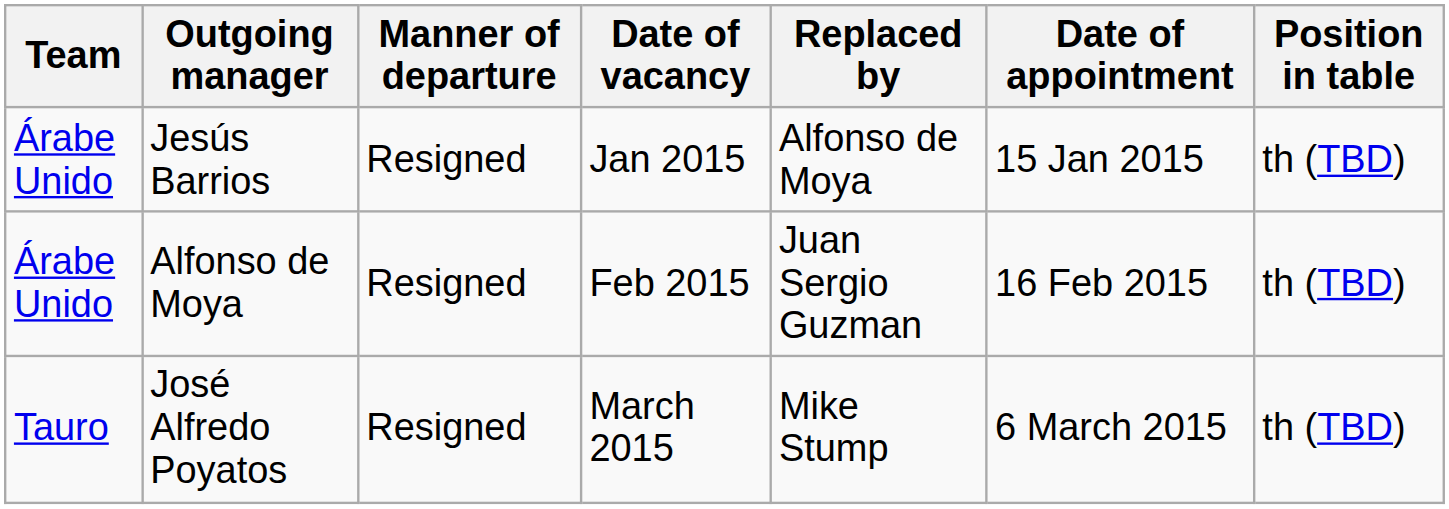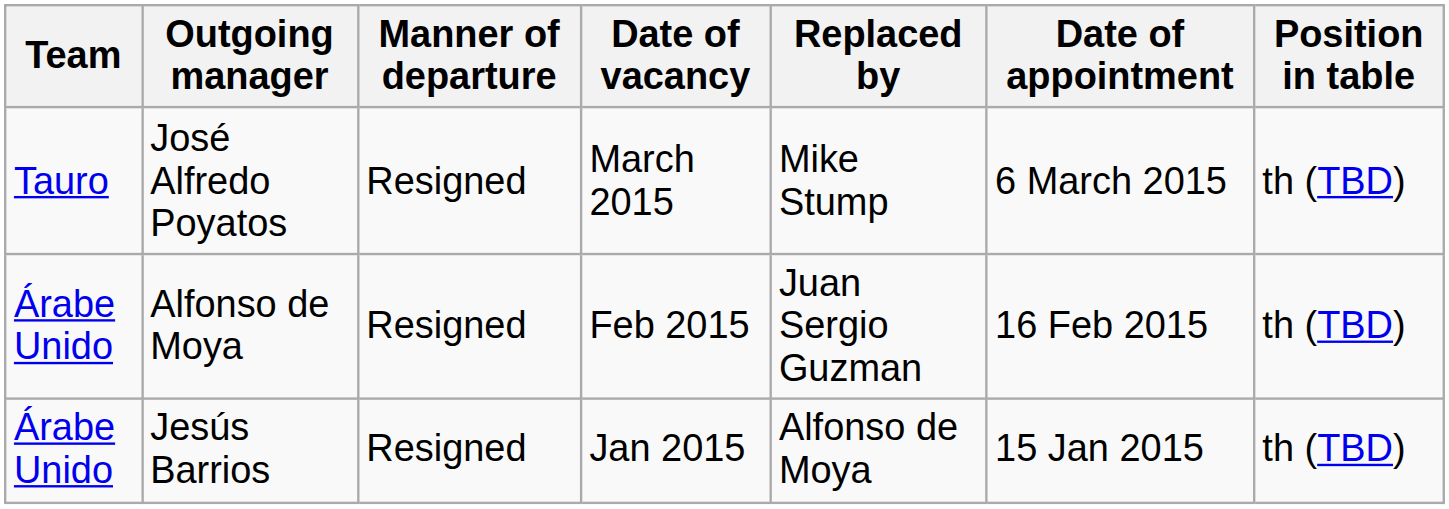 <table class="wikitable">
 <tr>
 <th>Team</th>
 <th>Outgoing manager</th>
 <th>Manner of departure</th>
 <th>Date of vacancy</th>
 <th>Replaced by</th>
 <th>Date of appointment</th>
 <th>Position in table</th>
 </tr>
 <tr>
-<td><a href='#'>Árabe Unido</a></td>
-<td> Jesús Barrios</td>
+<td><a href='#'>Tauro</a></td>
+<td> José Alfredo Poyatos</td>
 <td>Resigned</td>
-<td>Jan 2015</td>
-<td> Alfonso de Moya</td>
-<td>15 Jan 2015</td>
+<td>March 2015</td>
+<td> Mike Stump</td>
+<td>6 March 2015</td>
 <td>th (<a href='#'>TBD</a>)</td>
 </tr>
 <tr>
 <td><a href='#'>Árabe Unido</a></td>
 <td> Alfonso de Moya</td>
 <td>Resigned</td>
 <td>Feb 2015</td>
 <td> Juan Sergio Guzman</td>
 <td>16 Feb 2015</td>
 <td>th (<a href='#'>TBD</a>)</td>
 </tr>
 <tr>
-<td><a href='#'>Tauro</a></td>
-<td> José Alfredo Poyatos</td>
+<td><a href='#'>Árabe Unido</a></td>
+<td> Jesús Barrios</td>
 <td>Resigned</td>
-<td>March 2015</td>
-<td> Mike Stump</td>
-<td>6 March 2015</td>
+<td>Jan 2015</td>
+<td> Alfonso de Moya</td>
+<td>15 Jan 2015</td>
 <td>th (<a href='#'>TBD</a>)</td>
 </tr>
 </table>
